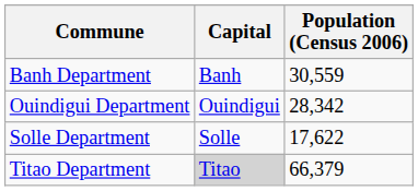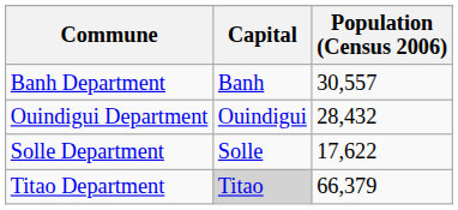 <table class="wikitable">
 <tr>
 </tr>
 <tr>
 <th>Commune</th>
 <th>Capital</th>
 <th>Population<br>(Census 2006)</th>
 </tr>
 <tr>
 <td><a href='#'>Banh Department</a></td>
 <td><a href='#'>Banh</a></td>
-<td>30,559</td>
+<td>30,557</td>
 </tr>
 <tr>
 <td><a href='#'>Ouindigui Department</a></td>
 <td><a href='#'>Ouindigui</a></td>
-<td>28,342</td>
+<td>28,432</td>
 </tr>
 <tr>
 <td><a href='#'>Solle Department</a></td>
 <td><a href='#'>Solle</a></td>
 <td>17,622</td>
 </tr>
 <tr>
 <td><a href='#'>Titao Department</a></td>
 <td style="background: lightgrey;"><a href='#'>Titao</a></td>
 <td>66,379</td>
 </tr>
 </table>
